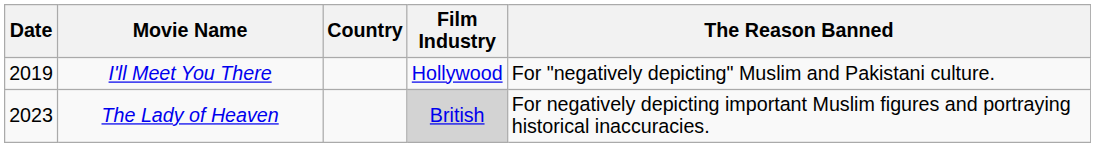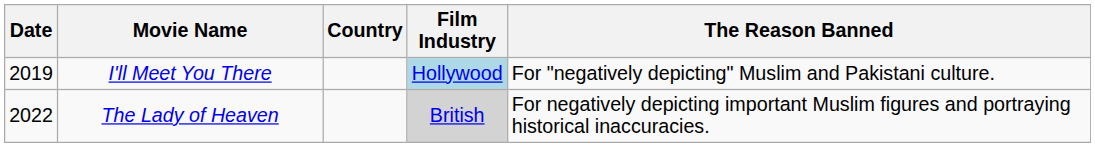 <table class="wikitable sortable" style="width:100%;">
 <tr>
 <th style="width:3%;">Date</th>
 <th style="width:27%;">Movie Name</th>
 <th style="width:05%;">Country</th>
 <th style="width:5%;">Film Industry</th>
 <th class="unsortable" style="width:60%;">The Reason Banned</th>
 </tr>
 <tr>
 <td align=center>2019</td>
 <td align=center><em><a href='#'>I'll Meet You There</a></em></td>
 <td align=center></td>
-<td align=center><a href='#'>Hollywood</a></td>
+<td align=center style="background: lightblue;"><a href='#'>Hollywood</a></td>
 <td>For "negatively depicting" Muslim and Pakistani culture.</td>
 </tr>
 <tr>
-<td align=center>2023</td>
+<td align=center>2022</td>
 <td align=center><em><a href='#'>The Lady of Heaven</a></em></td>
 <td align=center></td>
 <td align=center style="background: lightgrey;"><a href='#'>British</a></td>
 <td>For negatively depicting important Muslim figures and portraying historical inaccuracies.</td>
 </tr>
 </table>
